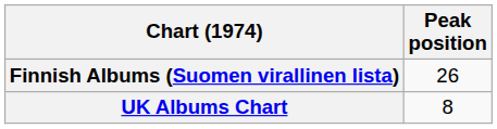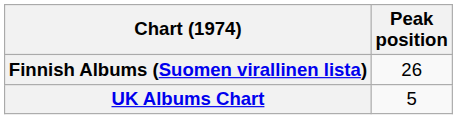 <table class="wikitable plainrowheaders" style="text-align:center">
 <tr>
 <th>Chart (1974)</th>
 <th>Peak<br>position</th>
 </tr>
 <tr>
 <th scope="row">Finnish Albums (<a href='#'>Suomen virallinen lista</a>)</th>
 <td>26</td>
 </tr>
 <tr>
 <th scope="row"><a href='#'>UK Albums Chart</a></th>
-<td>8</td>
+<td>5</td>
 </tr>
 </table>
